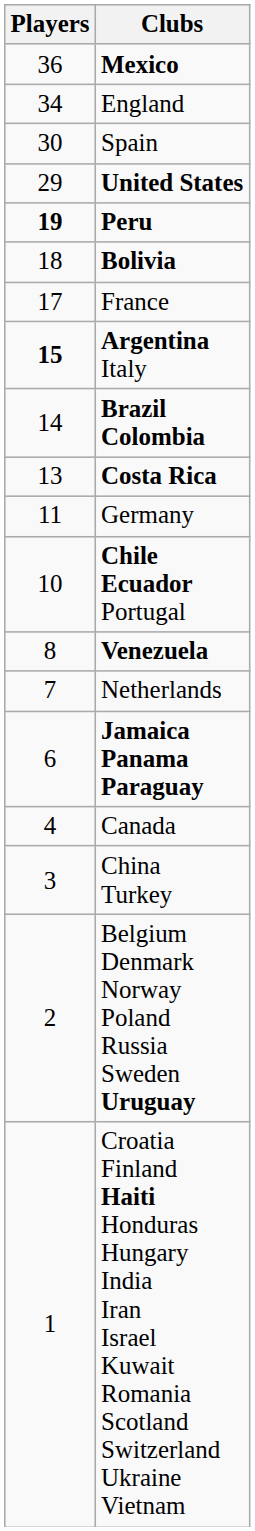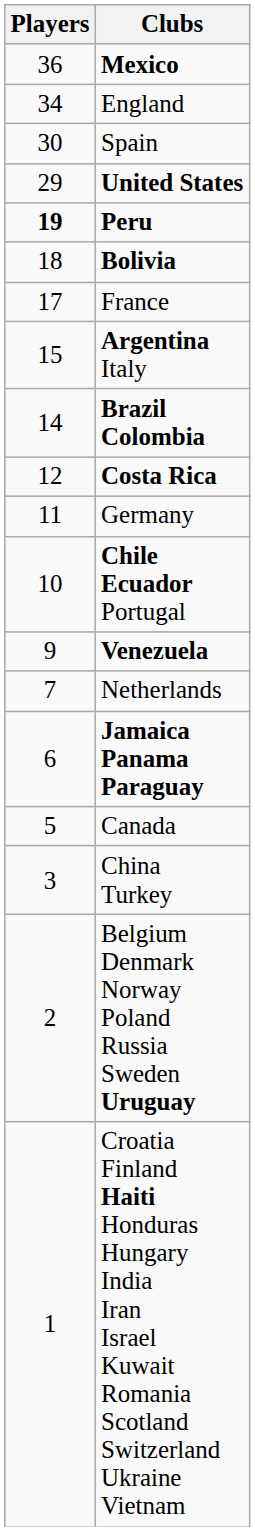 <table class="wikitable">
 <tr>
 <th>Players</th>
 <th>Clubs</th>
 </tr>
 <tr>
 <td align=center>36</td>
 <td> <strong>Mexico</strong></td>
 </tr>
 <tr>
 <td align=center>34</td>
 <td> England</td>
 </tr>
 <tr>
 <td align=center>30</td>
 <td> Spain</td>
 </tr>
 <tr>
 <td align=center>29</td>
 <td> <strong>United States</strong></td>
 </tr>
 <tr>
 <td align=center><strong>19</strong></td>
 <td> <strong>Peru</strong></td>
 </tr>
 <tr>
 <td align=center>18</td>
 <td> <strong>Bolivia</strong></td>
 </tr>
 <tr>
 <td align=center>17</td>
 <td> France</td>
 </tr>
 <tr>
-<td align=center><strong>15</strong></td>
+<td align=center>15</td>
 <td> <strong>Argentina</strong><br> Italy</td>
 </tr>
 <tr>
 <td align=center>14</td>
 <td> <strong>Brazil</strong><br> <strong>Colombia</strong></td>
 </tr>
 <tr>
-<td align=center>13</td>
+<td align=center>12</td>
 <td> <strong>Costa Rica</strong></td>
 </tr>
 <tr>
 <td align=center>11</td>
 <td> Germany</td>
 </tr>
 <tr>
 <td align=center>10</td>
 <td> <strong>Chile</strong><br> <strong>Ecuador</strong><br> Portugal</td>
 </tr>
 <tr>
-<td align=center>8</td>
+<td align=center>9</td>
 <td> <strong>Venezuela</strong></td>
 </tr>
 <tr>
 <td align=center>7</td>
 <td> Netherlands</td>
 </tr>
 <tr>
 <td align=center>6</td>
 <td> <strong>Jamaica</strong><br> <strong>Panama</strong><br> <strong>Paraguay</strong></td>
 </tr>
 <tr>
-<td align=center>4</td>
+<td align=center>5</td>
 <td> Canada</td>
 </tr>
 <tr>
 <td align=center>3</td>
 <td> China<br> Turkey</td>
 </tr>
 <tr>
 <td align=center>2</td>
 <td> Belgium<br> Denmark<br> Norway<br> Poland<br> Russia<br> Sweden<br> <strong>Uruguay</strong></td>
 </tr>
 <tr>
 <td align=center>1</td>
 <td> Croatia<br> Finland<br> <strong>Haiti</strong><br> Honduras<br> Hungary<br> India<br> Iran<br> Israel<br> Kuwait<br> Romania<br> Scotland<br> Switzerland<br> Ukraine<br> Vietnam</td>
 </tr>
 </table>
